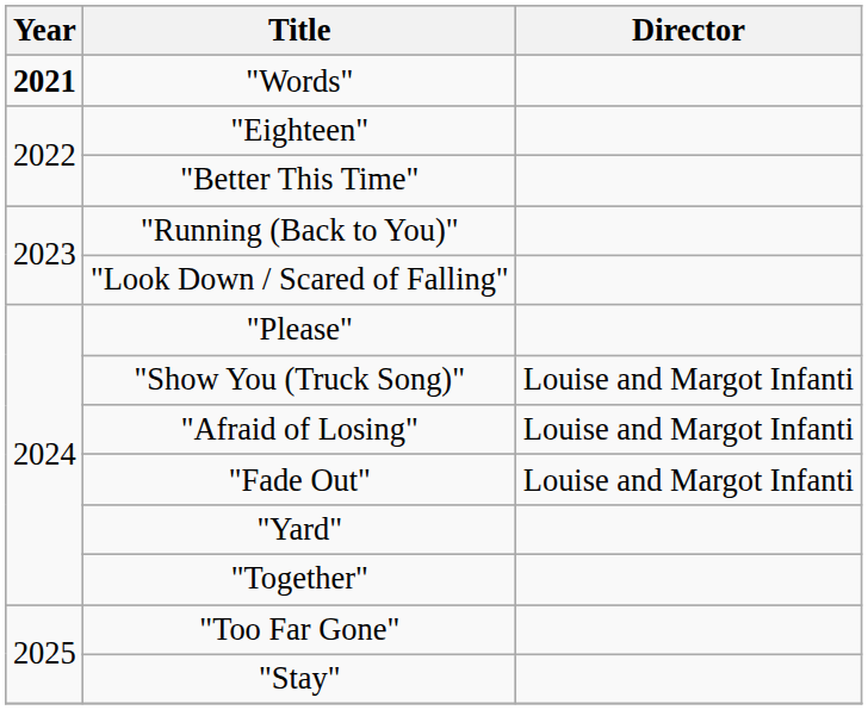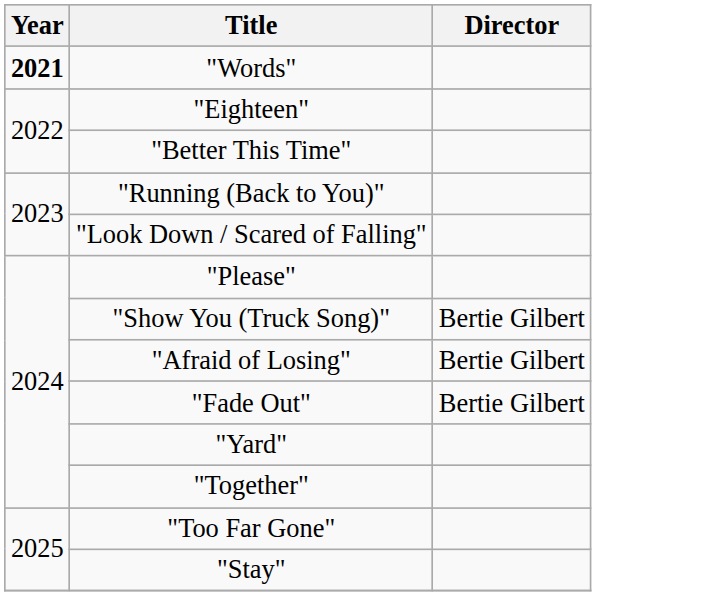 <table class="wikitable plainrowheaders" style=text-align:center;>
 <tr>
 <th scope="col">Year</th>
 <th scope="col">Title</th>
 <th scope="col">Director</th>
 </tr>
 <tr>
 <td><strong>2021</strong></td>
 <td>"Words"</td>
 <td></td>
 </tr>
 <tr>
 <td rowspan="2">2022</td>
 <td>"Eighteen"</td>
 <td></td>
 </tr>
 <tr>
 <td>"Better This Time"</td>
 <td></td>
 </tr>
 <tr>
 <td rowspan="2">2023</td>
 <td>"Running (Back to You)"</td>
 <td></td>
 </tr>
 <tr>
 <td>"Look Down / Scared of Falling"</td>
 <td></td>
 </tr>
 <tr>
 <td rowspan="6">2024</td>
 <td>"Please"</td>
 <td></td>
 </tr>
 <tr>
 <td>"Show You (Truck Song)"</td>
-<td>Louise and Margot Infanti </td>
+<td>Bertie Gilbert</td>
 </tr>
 <tr>
 <td>"Afraid of Losing"</td>
-<td>Louise and Margot Infanti </td>
+<td>Bertie Gilbert</td>
 </tr>
 <tr>
 <td>"Fade Out"</td>
-<td>Louise and Margot Infanti </td>
+<td>Bertie Gilbert</td>
 </tr>
 <tr>
 <td>"Yard"</td>
 <td></td>
 </tr>
 <tr>
 <td>"Together"</td>
 <td></td>
 </tr>
 <tr>
 <td rowspan="2">2025</td>
 <td>"Too Far Gone"</td>
 <td></td>
 </tr>
 <tr>
 <td>"Stay"</td>
 <td></td>
 </tr>
 <tr>
 </tr>
 </table>
